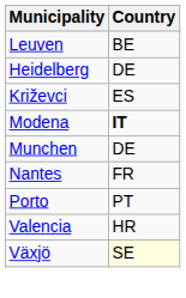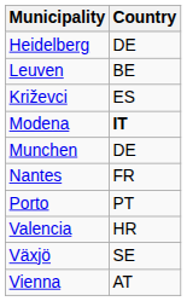 <table class=wikitable>
 <tr bgcolor="#CCCCCC">
 <th>Municipality</th>
 <th>Country</th>
 </tr>
 <tr>
+<td><a href='#'>Heidelberg</a></td>
+<td>DE</td>
+</tr>
+<tr>
 <td><a href='#'>Leuven</a></td>
 <td>BE</td>
-</tr>
-<tr>
-<td><a href='#'>Heidelberg</a></td>
-<td>DE</td>
 </tr>
 <tr>
 <td><a href='#'>Križevci</a></td>
 <td>ES</td>
 </tr>
 <tr>
 <td><a href='#'>Modena</a></td>
 <td><strong>IT</strong></td>
 </tr>
 <tr>
 <td><a href='#'>Munchen</a></td>
 <td>DE</td>
 </tr>
 <tr>
 <td><a href='#'>Nantes</a></td>
 <td>FR</td>
 </tr>
 <tr>
 <td><a href='#'>Porto</a></td>
 <td>PT</td>
 </tr>
 <tr>
 <td><a href='#'>Valencia</a></td>
 <td>HR</td>
 </tr>
 <tr>
 <td><a href='#'>Växjö</a></td>
-<td style="background: lightyellow;">SE</td>
+<td>SE</td>
+</tr>
+<tr>
+<td><a href='#'>Vienna</a></td>
+<td>AT</td>
 </tr>
 </table>
